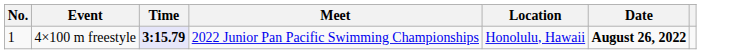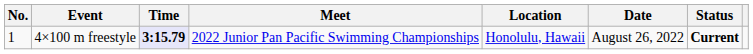 <table class="wikitable">
 <tr>
 <th>No.</th>
 <th>Event</th>
 <th>Time</th>
 <th>Meet</th>
 <th>Location</th>
 <th>Date</th>
+<th>Status</th>
 <th></th>
 </tr>
 <tr>
 <td>1</td>
 <td>4×100 m freestyle</td>
 <td style="background: lavender; text-align:center;"><strong>3:15.79</strong></td>
 <td><a href='#'>2022 Junior Pan Pacific Swimming Championships</a></td>
 <td><a href='#'>Honolulu, Hawaii</a></td>
-<td><strong>August 26, 2022</strong></td>
+<td>August 26, 2022</td>
+<td style="text-align:center;"><strong>Current</strong></td>
 <td style="text-align:center;"></td>
 </tr>
 </table>
